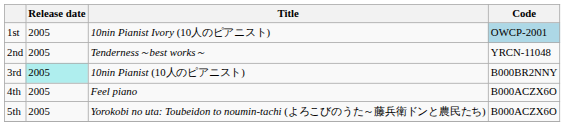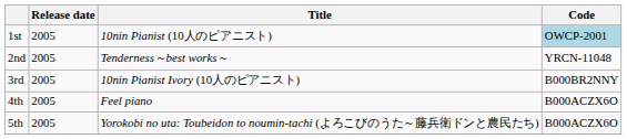 <table class=wikitable style="font-size:small">
 <tr>
 <th></th>
 <th>Release date</th>
 <th>Title</th>
 <th>Code</th>
 </tr>
 <tr>
 <td>1st</td>
 <td>2005</td>
-<td><em>10nin Pianist Ivory</em> (10人のピアニスト)</td>
+<td><em>10nin Pianist</em> (10人のピアニスト)</td>
 <td style="background: lightblue;">OWCP-2001</td>
 </tr>
 <tr>
 <td>2nd</td>
 <td>2005</td>
 <td><em>Tenderness～best works～</em></td>
 <td>YRCN-11048</td>
 </tr>
 <tr>
 <td>3rd</td>
-<td style="background: paleturquoise;">2005</td>
-<td><em>10nin Pianist</em> (10人のピアニスト)</td>
+<td>2005</td>
+<td><em>10nin Pianist Ivory</em> (10人のピアニスト)</td>
 <td>B000BR2NNY</td>
 </tr>
 <tr>
 <td>4th</td>
 <td>2005</td>
 <td><em>Feel piano</em></td>
 <td>B000ACZX6O</td>
 </tr>
 <tr>
 <td>5th</td>
 <td>2005</td>
 <td><em>Yorokobi no uta: Toubeidon to noumin-tachi</em> (よろこびのうた～藤兵衛ドンと農民たち)</td>
 <td>B000ACZX6O</td>
 </tr>
 <tr>
 </tr>
 </table>
